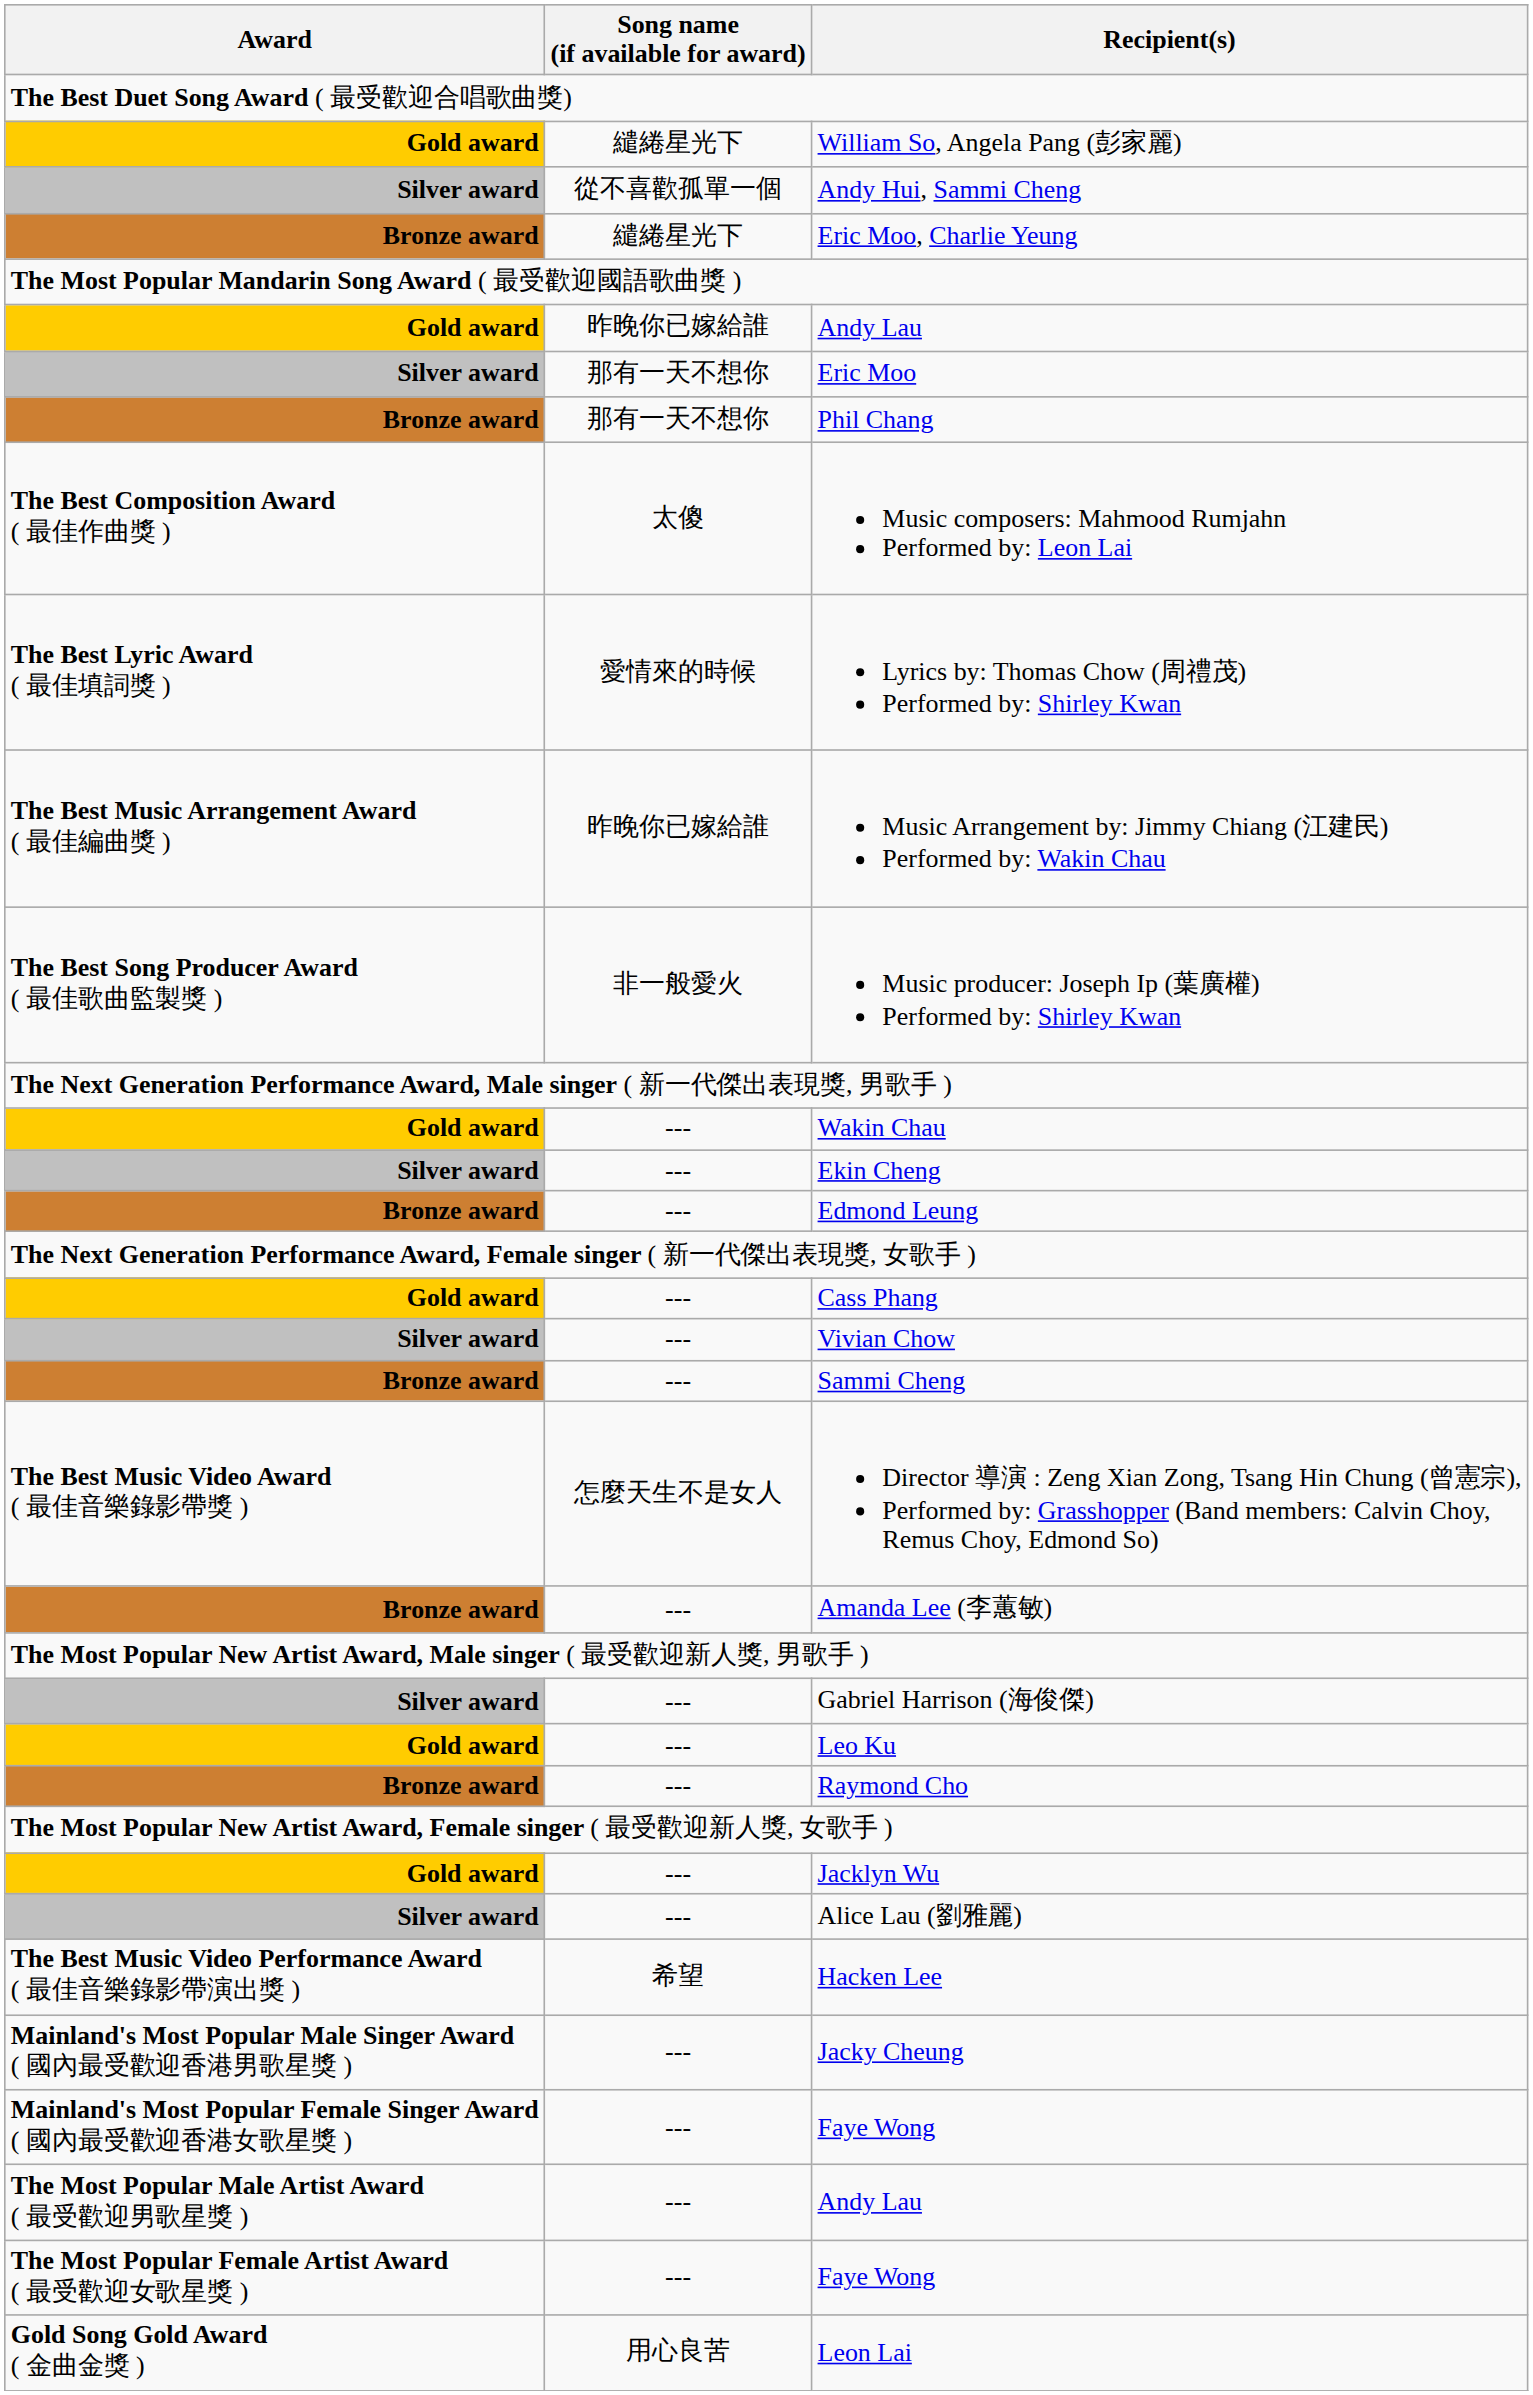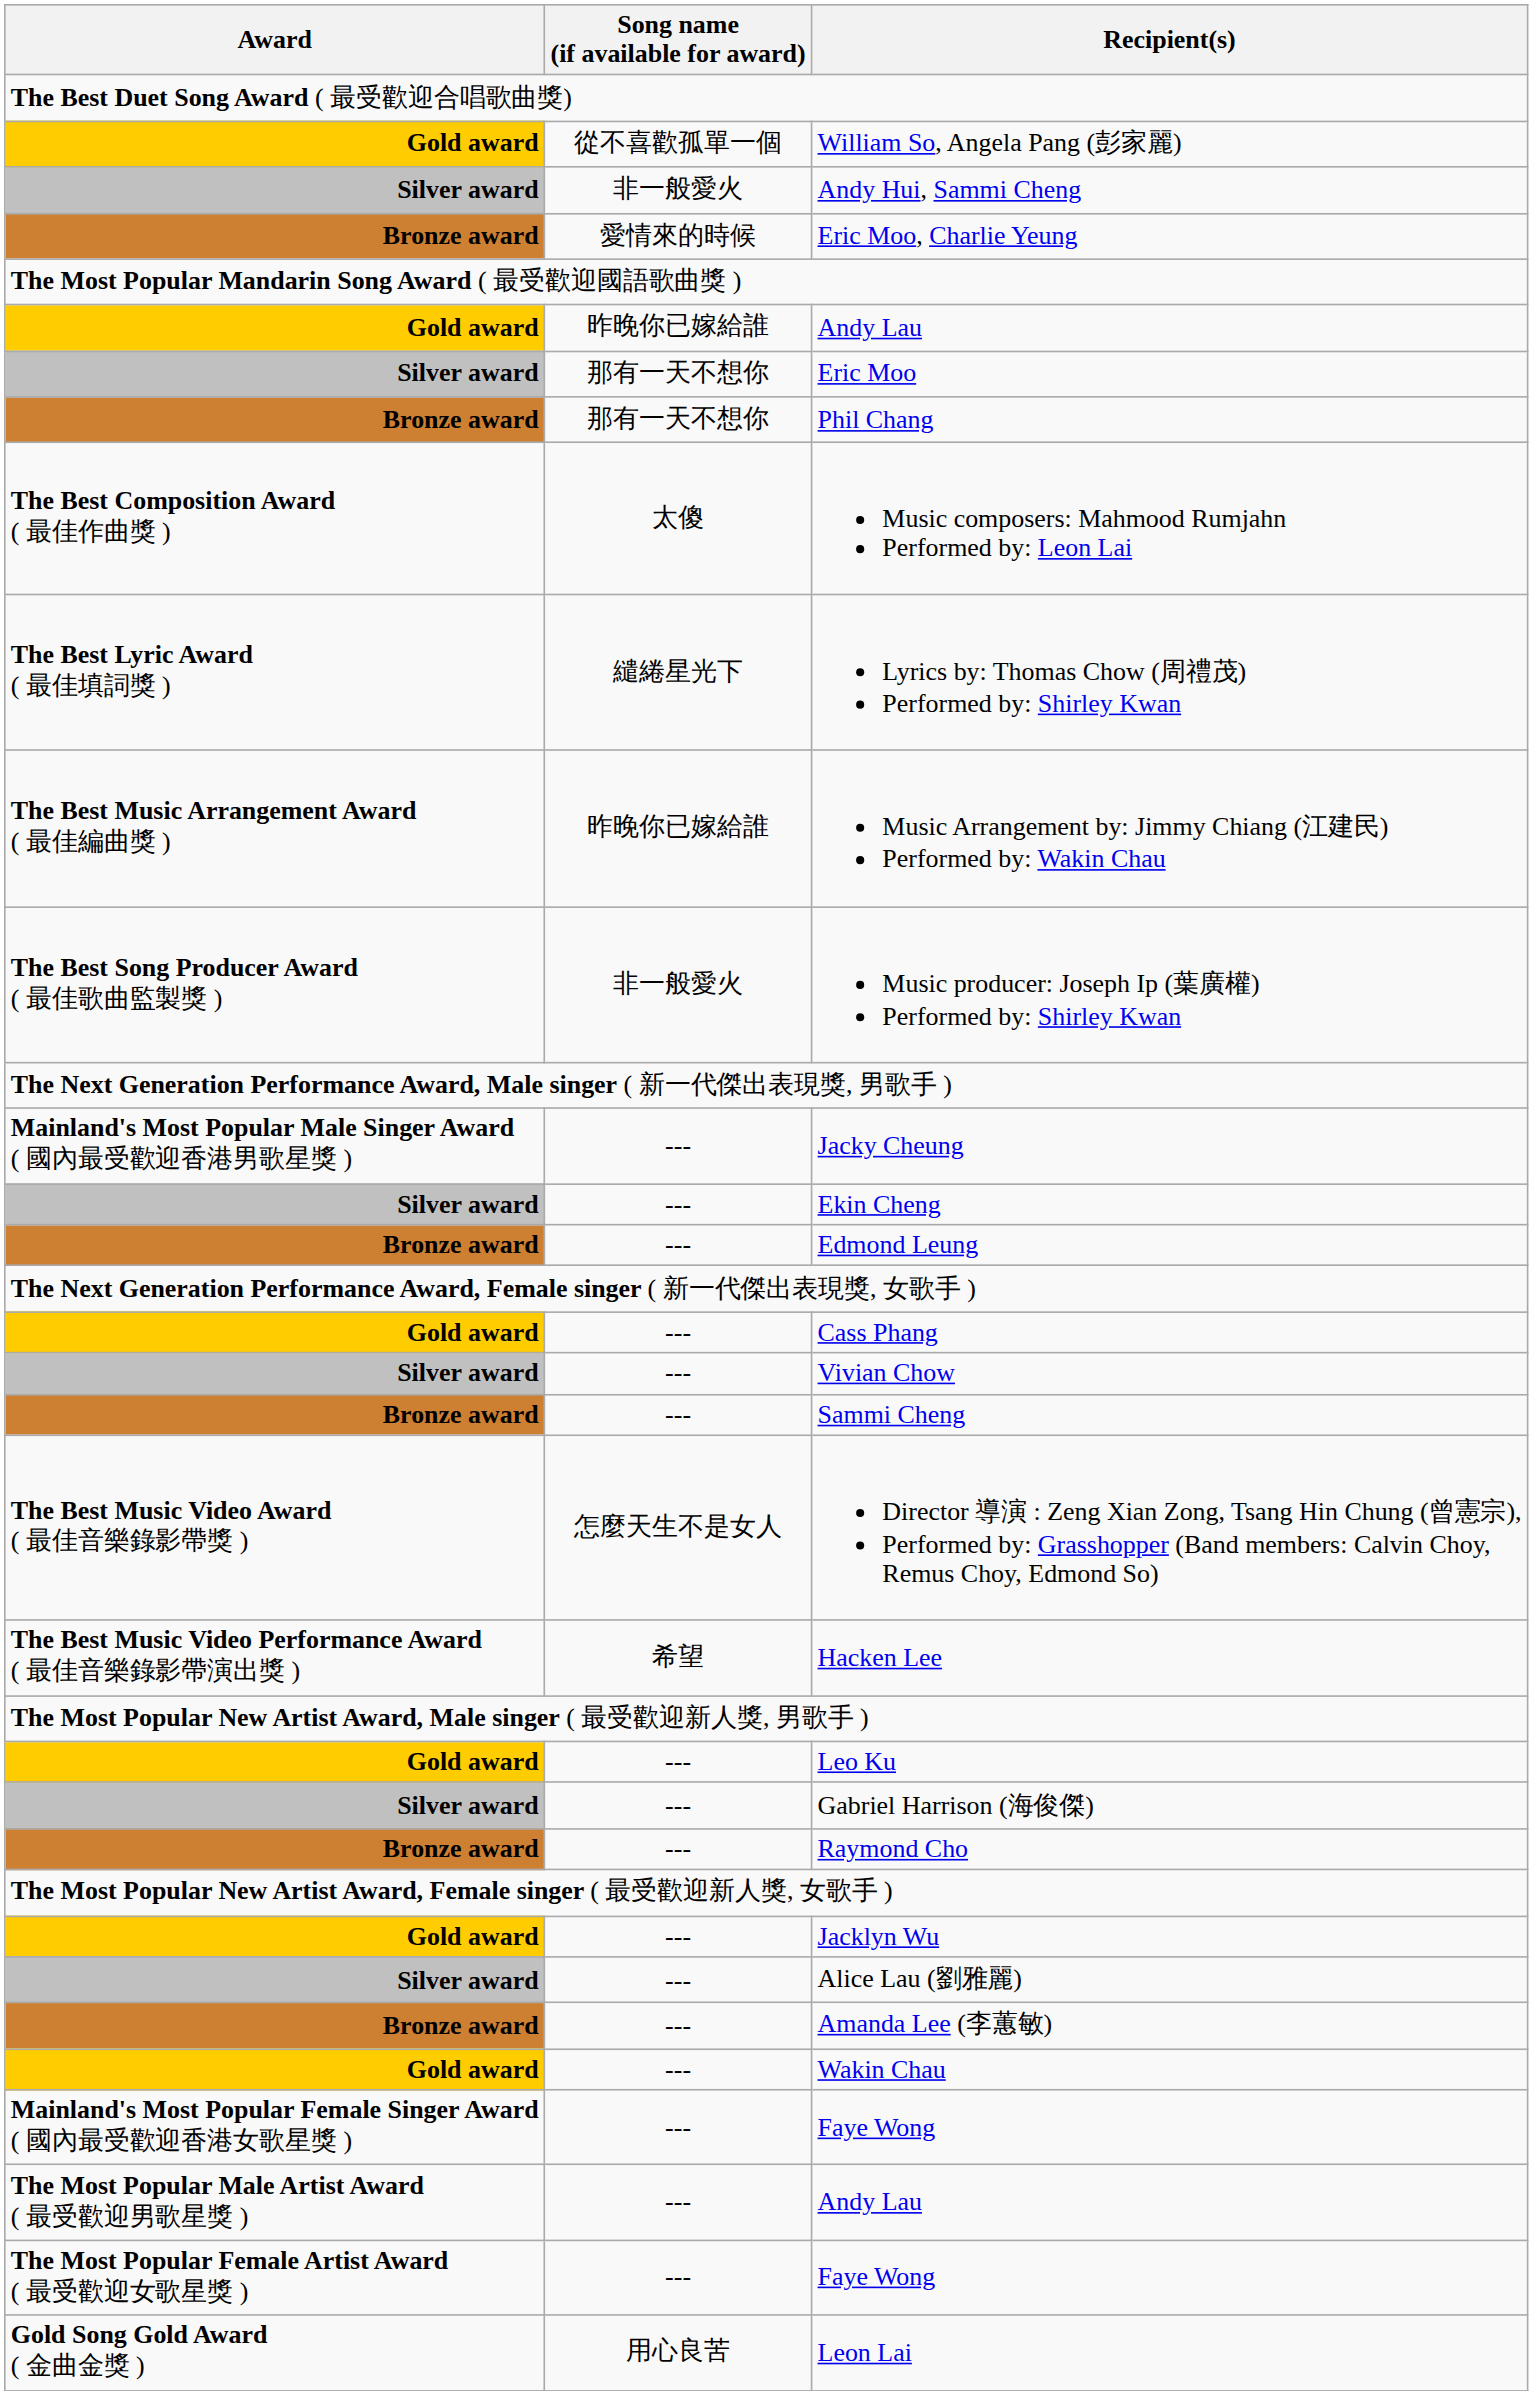 <table class="wikitable">
 <tr>
 <th>Award</th>
 <th>Song name<br>(if available for award)</th>
 <th>Recipient(s)</th>
 </tr>
 <tr>
 <td colspan=3><strong>The Best Duet Song Award</strong> ( 最受歡迎合唱歌曲獎)</td>
 </tr>
 <tr>
 <td style="background:#FFCC00; color:black" align=right><strong>Gold award</strong></td>
-<td style="text-align: center;">繾綣星光下</td>
+<td style="text-align: center;">從不喜歡孤單一個</td>
 <td><a href='#'>William So</a>, Angela Pang (彭家麗)</td>
 </tr>
 <tr>
 <td style="background:#C0C0C0; color:black" align=right><strong>Silver award</strong></td>
-<td style="text-align: center;">從不喜歡孤單一個</td>
+<td style="text-align: center;">非一般愛火</td>
 <td><a href='#'>Andy Hui</a>, <a href='#'>Sammi Cheng</a></td>
 </tr>
 <tr>
 <td style="background:#CD7F32; color:black" align=right><strong>Bronze award</strong></td>
-<td style="text-align: center;">繾綣星光下</td>
+<td style="text-align: center;">愛情來的時候</td>
 <td><a href='#'>Eric Moo</a>, <a href='#'>Charlie Yeung</a></td>
 </tr>
 <tr>
 <td colspan=3><strong>The Most Popular Mandarin Song Award</strong> ( 最受歡迎國語歌曲獎 )</td>
 </tr>
 <tr>
 <td style="background:#FFCC00; color:black" align=right><strong>Gold award</strong></td>
 <td style="text-align: center;">昨晚你已嫁給誰</td>
 <td><a href='#'>Andy Lau</a></td>
 </tr>
 <tr>
 <td style="background:#C0C0C0; color:black" align=right><strong>Silver award</strong></td>
 <td style="text-align: center;">那有一天不想你</td>
 <td><a href='#'>Eric Moo</a></td>
 </tr>
 <tr>
 <td style="background:#CD7F32; color:black" align=right><strong>Bronze award</strong></td>
 <td style="text-align: center;">那有一天不想你</td>
 <td><a href='#'>Phil Chang</a></td>
 </tr>
 <tr>
 <td><strong>The Best Composition Award</strong><br>( 最佳作曲獎 )</td>
 <td style="text-align: center;">太傻</td>
 <td><br><ul><li>Music composers: Mahmood Rumjahn</li><li>Performed by: <a href='#'>Leon Lai</a></li></ul></td>
 </tr>
 <tr>
 <td><strong>The Best Lyric Award</strong><br>( 最佳填詞獎 )</td>
-<td style="text-align: center;">愛情來的時候</td>
+<td style="text-align: center;">繾綣星光下</td>
 <td><br><ul><li>Lyrics by: Thomas Chow (周禮茂)</li><li>Performed by: <a href='#'>Shirley Kwan</a></li></ul></td>
 </tr>
 <tr>
 <td><strong>The Best Music Arrangement Award</strong><br>( 最佳編曲獎 )</td>
 <td style="text-align: center;">昨晚你已嫁給誰</td>
 <td><br><ul><li>Music Arrangement by: Jimmy Chiang (江建民)</li><li>Performed by: <a href='#'>Wakin Chau</a></li></ul></td>
 </tr>
 <tr>
 <td><strong>The Best Song Producer Award</strong><br>( 最佳歌曲監製獎 )</td>
 <td style="text-align: center;">非一般愛火</td>
 <td><br><ul><li>Music producer: Joseph Ip (葉廣權)</li><li>Performed by: <a href='#'>Shirley Kwan</a></li></ul></td>
 </tr>
 <tr>
 <td colspan=3><strong>The Next Generation Performance Award, Male singer</strong> ( 新一代傑出表現獎, 男歌手 )</td>
 </tr>
 <tr>
-<td style="background:#FFCC00; color:black" align=right><strong>Gold award</strong></td>
+<td><strong>Mainland's Most Popular Male Singer Award</strong> <br> ( 國內最受歡迎香港男歌星獎 )</td>
 <td style="text-align: center;">---</td>
-<td><a href='#'>Wakin Chau</a></td>
+<td><a href='#'>Jacky Cheung</a></td>
 </tr>
 <tr>
 <td style="background:#C0C0C0; color:black" align=right><strong>Silver award</strong></td>
 <td style="text-align: center;">---</td>
 <td><a href='#'>Ekin Cheng</a></td>
 </tr>
 <tr>
 <td style="background:#CD7F32; color:black" align=right><strong>Bronze award</strong></td>
 <td style="text-align: center;">---</td>
 <td><a href='#'>Edmond Leung</a></td>
 </tr>
 <tr>
 <td colspan=3><strong>The Next Generation Performance Award, Female singer </strong> ( 新一代傑出表現獎, 女歌手 )</td>
 </tr>
 <tr>
 <td style="background:#FFCC00; color:black" align=right><strong>Gold award</strong></td>
 <td style="text-align: center;">---</td>
 <td><a href='#'>Cass Phang</a></td>
 </tr>
 <tr>
 <td style="background:#C0C0C0; color:black" align=right><strong>Silver award</strong></td>
 <td style="text-align: center;">---</td>
 <td><a href='#'>Vivian Chow</a></td>
 </tr>
 <tr>
 <td style="background:#CD7F32; color:black" align=right><strong>Bronze award</strong></td>
 <td style="text-align: center;">---</td>
 <td><a href='#'>Sammi Cheng</a></td>
 </tr>
 <tr>
 <td><strong>The Best Music Video Award</strong><br>( 最佳音樂錄影帶獎 )</td>
 <td style="text-align: center;">怎麼天生不是女人</td>
 <td><br><ul><li>Director 導演 : Zeng Xian Zong, Tsang Hin Chung (曾憲宗),</li><li>Performed by: <a href='#'>Grasshopper</a> (Band members: Calvin Choy,<br>Remus Choy, Edmond So)</li></ul></td>
 </tr>
 <tr>
-<td style="background:#CD7F32; color:black" align=right><strong>Bronze award</strong></td>
-<td style="text-align: center;">---</td>
-<td><a href='#'>Amanda Lee</a> (李蕙敏)</td>
+<td><strong>The Best Music Video Performance Award</strong><br>( 最佳音樂錄影帶演出獎 )</td>
+<td style="text-align: center;">希望</td>
+<td><a href='#'>Hacken Lee</a></td>
 </tr>
 <tr>
 <td colspan=3><strong>The Most Popular New Artist Award, Male singer</strong> ( 最受歡迎新人獎, 男歌手 )</td>
 </tr>
 <tr>
+<td style="background:#FFCC00; color:black" align=right><strong>Gold award</strong></td>
+<td style="text-align: center;">---</td>
+<td><a href='#'>Leo Ku</a></td>
+</tr>
+<tr>
 <td style="background:#C0C0C0; color:black" align=right><strong>Silver award</strong></td>
 <td style="text-align: center;">---</td>
 <td>Gabriel Harrison (海俊傑)</td>
-</tr>
-<tr>
-<td style="background:#FFCC00; color:black" align=right><strong>Gold award</strong></td>
-<td style="text-align: center;">---</td>
-<td><a href='#'>Leo Ku</a></td>
 </tr>
 <tr>
 <td style="background:#CD7F32; color:black" align=right><strong>Bronze award</strong></td>
 <td style="text-align: center;">---</td>
 <td><a href='#'>Raymond Cho</a></td>
 </tr>
 <tr>
 <td colspan=3><strong>The Most Popular New Artist Award, Female singer </strong> ( 最受歡迎新人獎, 女歌手 )</td>
 </tr>
 <tr>
 <td style="background:#FFCC00; color:black" align=right><strong>Gold award</strong></td>
 <td style="text-align: center;">---</td>
 <td><a href='#'>Jacklyn Wu</a></td>
 </tr>
 <tr>
 <td style="background:#C0C0C0; color:black" align=right><strong>Silver award</strong></td>
 <td style="text-align: center;">---</td>
 <td>Alice Lau (劉雅麗)</td>
 </tr>
 <tr>
-<td><strong>The Best Music Video Performance Award</strong><br>( 最佳音樂錄影帶演出獎 )</td>
-<td style="text-align: center;">希望</td>
-<td><a href='#'>Hacken Lee</a></td>
+<td style="background:#CD7F32; color:black" align=right><strong>Bronze award</strong></td>
+<td style="text-align: center;">---</td>
+<td><a href='#'>Amanda Lee</a> (李蕙敏)</td>
 </tr>
 <tr>
-<td><strong>Mainland's Most Popular Male Singer Award</strong> <br> ( 國內最受歡迎香港男歌星獎 )</td>
+<td style="background:#FFCC00; color:black" align=right><strong>Gold award</strong></td>
 <td style="text-align: center;">---</td>
-<td><a href='#'>Jacky Cheung</a></td>
+<td><a href='#'>Wakin Chau</a></td>
 </tr>
 <tr>
 <td><strong>Mainland's Most Popular Female Singer Award</strong> <br> ( 國內最受歡迎香港女歌星獎 )</td>
 <td style="text-align: center;">---</td>
 <td><a href='#'>Faye Wong</a></td>
 </tr>
 <tr>
 <td><strong>The Most Popular Male Artist Award</strong><br>( 最受歡迎男歌星獎 )</td>
 <td style="text-align: center;">---</td>
 <td><a href='#'>Andy Lau</a></td>
 </tr>
 <tr>
 <td><strong>The Most Popular Female Artist Award</strong><br>( 最受歡迎女歌星獎 )</td>
 <td style="text-align: center;">---</td>
 <td><a href='#'>Faye Wong</a></td>
 </tr>
 <tr>
 <td><strong>Gold Song Gold Award</strong><br>( 金曲金獎 )</td>
 <td style="text-align: center;">用心良苦</td>
 <td><a href='#'>Leon Lai</a></td>
 </tr>
 <tr>
 </tr>
 </table>
